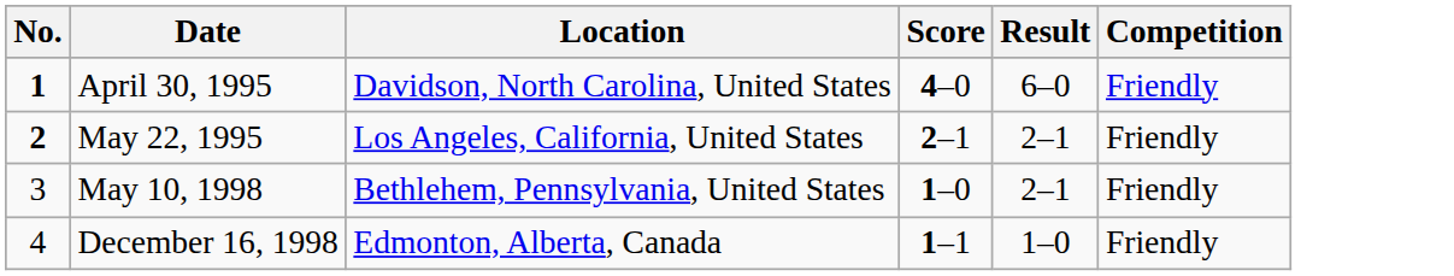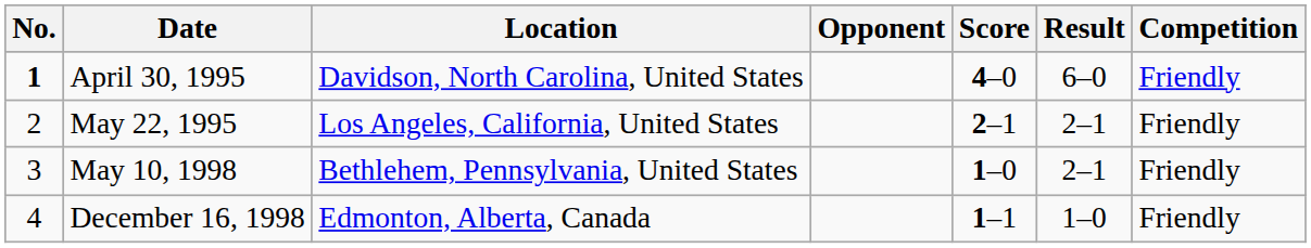 <table class="wikitable plainrowheaders">
 <tr>
 <th>No.</th>
 <th>Date</th>
 <th>Location</th>
+<th>Opponent</th>
 <th>Score</th>
 <th>Result</th>
 <th>Competition</th>
 </tr>
 <tr>
 <td align="center"><strong>1</strong></td>
 <td>April 30, 1995</td>
 <td><a href='#'>Davidson, North Carolina</a>, United States</td>
+<td></td>
 <td align="center"><strong>4</strong>–0</td>
 <td align="center">6–0</td>
 <td><a href='#'>Friendly</a></td>
 </tr>
 <tr>
-<td align="center"><strong>2</strong></td>
+<td align="center">2</td>
 <td>May 22, 1995</td>
 <td><a href='#'>Los Angeles, California</a>, United States</td>
+<td></td>
 <td align="center"><strong>2</strong>–1</td>
 <td align="center">2–1</td>
 <td>Friendly</td>
 </tr>
 <tr>
 <td align="center">3</td>
 <td>May 10, 1998</td>
 <td><a href='#'>Bethlehem, Pennsylvania</a>, United States</td>
+<td></td>
 <td align="center"><strong>1</strong>–0</td>
 <td align="center">2–1</td>
 <td>Friendly</td>
 </tr>
 <tr>
 <td align="center">4</td>
 <td>December 16, 1998</td>
 <td><a href='#'>Edmonton, Alberta</a>, Canada</td>
+<td></td>
 <td align="center"><strong>1</strong>–1</td>
 <td align="center">1–0</td>
 <td>Friendly</td>
 </tr>
 </table>
